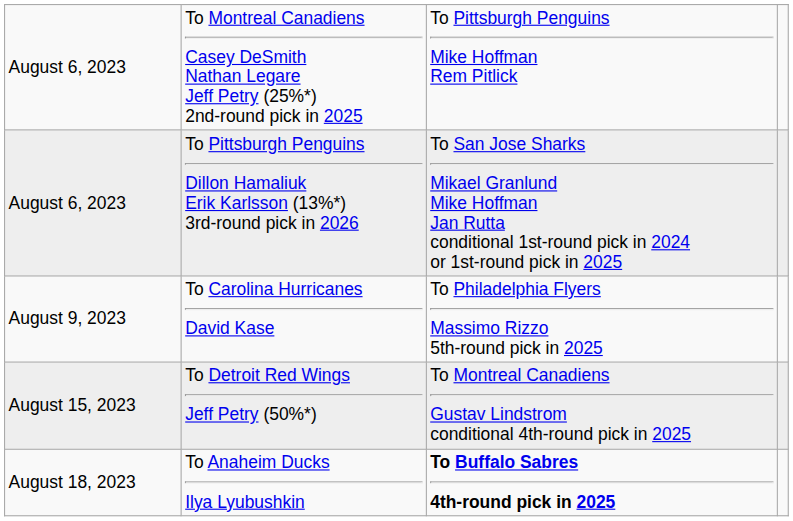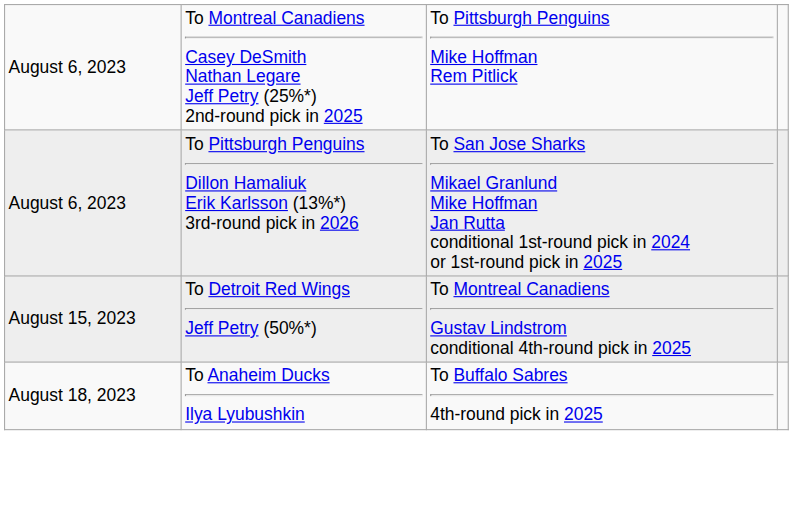 <table cellspacing=0 class="wikitable" style="border:1px solid #999999; width:720px;">
 <tr>
 <td>August 6, 2023</td>
 <td valign="top">To <a href='#'>Montreal Canadiens</a><hr><a href='#'>Casey DeSmith</a><br><a href='#'>Nathan Legare</a><br><a href='#'>Jeff Petry</a> (25%*)<br>2nd-round pick in <a href='#'>2025</a></td>
 <td valign="top">To <a href='#'>Pittsburgh Penguins</a><hr><a href='#'>Mike Hoffman</a><br><a href='#'>Rem Pitlick</a></td>
 <td></td>
 </tr>
 <tr bgcolor="eeeeee">
 <td>August 6, 2023</td>
 <td valign="top">To <a href='#'>Pittsburgh Penguins</a><hr><a href='#'>Dillon Hamaliuk</a><br><a href='#'>Erik Karlsson</a> (13%*)<br>3rd-round pick in <a href='#'>2026</a></td>
 <td valign="top">To <a href='#'>San Jose Sharks</a><hr><a href='#'>Mikael Granlund</a><br><a href='#'>Mike Hoffman</a><br><a href='#'>Jan Rutta</a><br>conditional 1st-round pick in <a href='#'>2024</a><br>or 1st-round pick in <a href='#'>2025</a></td>
 <td></td>
 </tr>
-<tr>
-<td>August 9, 2023</td>
-<td valign="top">To <a href='#'>Carolina Hurricanes</a><hr><a href='#'>David Kase</a></td>
-<td valign="top">To <a href='#'>Philadelphia Flyers</a><hr><a href='#'>Massimo Rizzo</a><br>5th-round pick in <a href='#'>2025</a></td>
-<td></td>
-</tr>
 <tr bgcolor="eeeeee">
 <td>August 15, 2023</td>
 <td valign="top">To <a href='#'>Detroit Red Wings</a><hr><a href='#'>Jeff Petry</a> (50%*)</td>
 <td valign="top">To <a href='#'>Montreal Canadiens</a><hr><a href='#'>Gustav Lindstrom</a><br>conditional 4th-round pick in <a href='#'>2025</a></td>
 <td></td>
 </tr>
 <tr>
 <td>August 18, 2023</td>
 <td valign="top">To <a href='#'>Anaheim Ducks</a><hr><a href='#'>Ilya Lyubushkin</a></td>
-<td valign="top"><strong>To <a href='#'>Buffalo Sabres</a><hr> 4th-round pick in <a href='#'>2025</a></strong></td>
+<td valign="top">To <a href='#'>Buffalo Sabres</a><hr> 4th-round pick in <a href='#'>2025</a></td>
 <td></td>
 </tr>
 </table>
